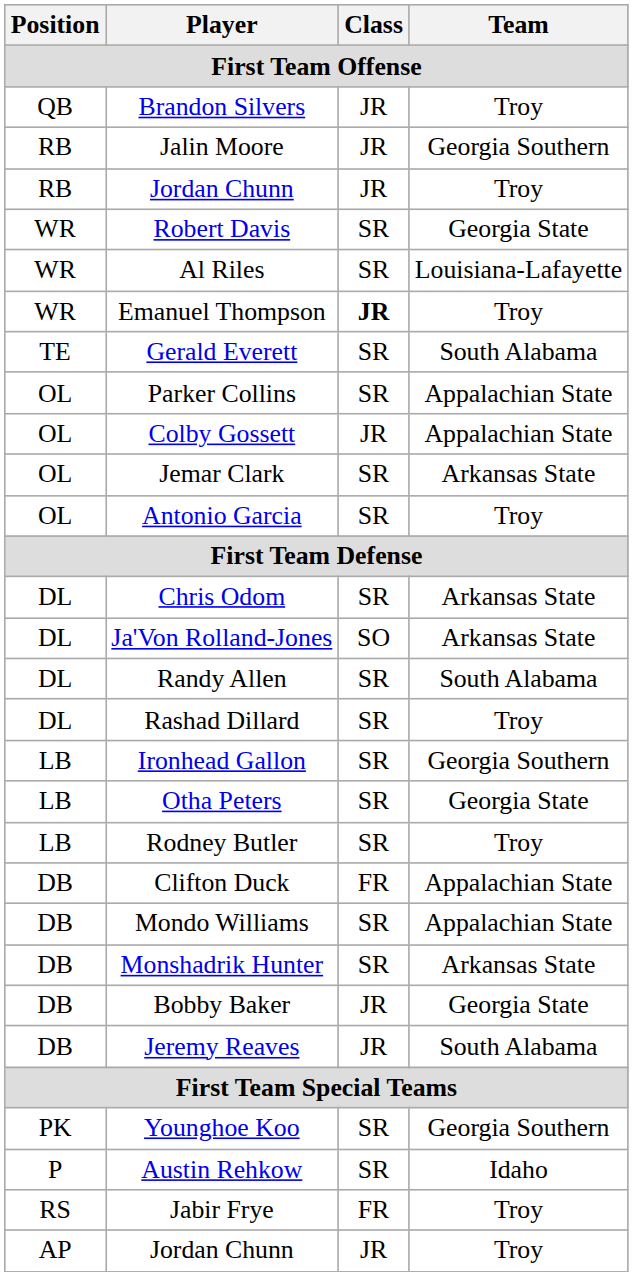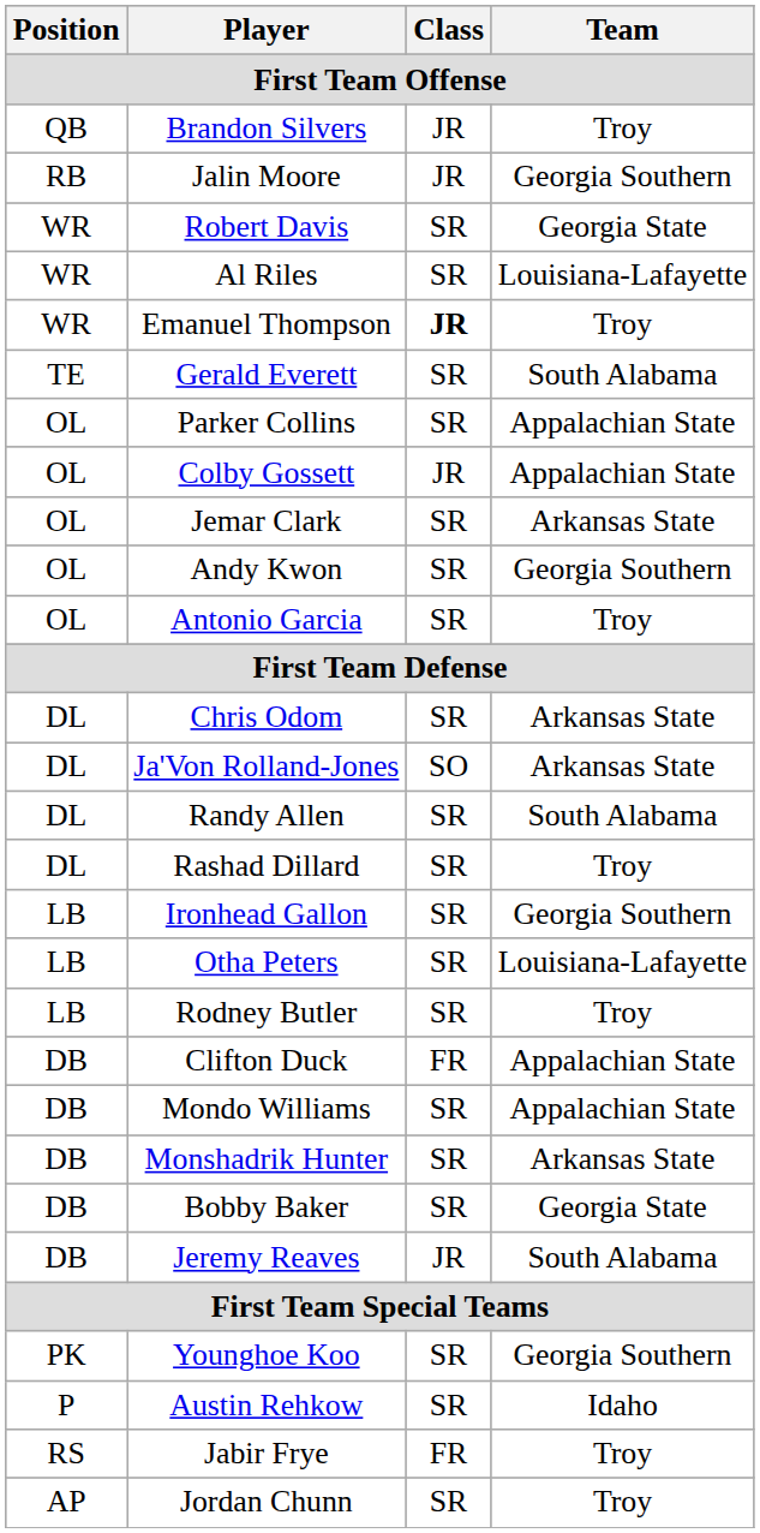 <table class="wikitable sortable">
 <tr>
 <th>Position</th>
 <th>Player</th>
 <th>Class</th>
 <th>Team</th>
 </tr>
 <tr>
 <td colspan="4" style="text-align:center; background:#ddd;"><strong>First Team Offense </strong></td>
 </tr>
 <tr style="text-align:center;">
 <td style="background:white">QB</td>
 <td style="background:white"><a href='#'>Brandon Silvers</a></td>
 <td style="background:white">JR</td>
 <td style="background:white">Troy</td>
 </tr>
 <tr style="text-align:center;">
 <td style="background:white">RB</td>
 <td style="background:white">Jalin Moore</td>
 <td style="background:white">JR</td>
 <td style="background:white">Georgia Southern</td>
-</tr>
-<tr style="text-align:center;">
-<td style="background:white">RB</td>
-<td style="background:white"><a href='#'>Jordan Chunn</a></td>
-<td style="background:white">JR</td>
-<td style="background:white">Troy</td>
 </tr>
 <tr style="text-align:center;">
 <td style="background:white">WR</td>
 <td style="background:white"><a href='#'>Robert Davis</a></td>
 <td style="background:white">SR</td>
 <td style="background:white">Georgia State</td>
 </tr>
 <tr style="text-align:center;">
 <td style="background:white">WR</td>
 <td style="background:white">Al Riles</td>
 <td style="background:white">SR</td>
 <td style="background:white">Louisiana-Lafayette</td>
 </tr>
 <tr style="text-align:center;">
 <td style="background:white">WR</td>
 <td style="background:white">Emanuel Thompson</td>
 <td style="background:white"><strong>JR</strong></td>
 <td style="background:white">Troy</td>
 </tr>
 <tr style="text-align:center;">
 <td style="background:white">TE</td>
 <td style="background:white"><a href='#'>Gerald Everett</a></td>
 <td style="background:white">SR</td>
 <td style="background:white">South Alabama</td>
 </tr>
 <tr style="text-align:center;">
 <td style="background:white">OL</td>
 <td style="background:white">Parker Collins</td>
 <td style="background:white">SR</td>
 <td style="background:white">Appalachian State</td>
 </tr>
 <tr style="text-align:center;">
 <td style="background:white">OL</td>
 <td style="background:white"><a href='#'>Colby Gossett</a></td>
 <td style="background:white">JR</td>
 <td style="background:white">Appalachian State</td>
 </tr>
 <tr style="text-align:center;">
 <td style="background:white">OL</td>
 <td style="background:white">Jemar Clark</td>
 <td style="background:white">SR</td>
 <td style="background:white">Arkansas State</td>
 </tr>
 <tr style="text-align:center;">
 <td style="background:white">OL</td>
+<td style="background:white">Andy Kwon</td>
+<td style="background:white">SR</td>
+<td style="background:white">Georgia Southern</td>
+</tr>
+<tr style="text-align:center;">
+<td style="background:white">OL</td>
 <td style="background:white"><a href='#'>Antonio Garcia</a></td>
 <td style="background:white">SR</td>
 <td style="background:white">Troy</td>
 </tr>
 <tr>
 <td colspan="4" style="text-align:center; background:#ddd;"><strong>First Team Defense</strong></td>
 </tr>
 <tr style="text-align:center;">
 <td style="background:white">DL</td>
 <td style="background:white"><a href='#'>Chris Odom</a></td>
 <td style="background:white">SR</td>
 <td style="background:white">Arkansas State</td>
 </tr>
 <tr style="text-align:center;">
 <td style="background:white">DL</td>
 <td style="background:white"><a href='#'>Ja'Von Rolland-Jones</a></td>
 <td style="background:white">SO</td>
 <td style="background:white">Arkansas State</td>
 </tr>
 <tr style="text-align:center;">
 <td style="background:white">DL</td>
 <td style="background:white">Randy Allen</td>
 <td style="background:white">SR</td>
 <td style="background:white">South Alabama</td>
 </tr>
 <tr style="text-align:center;">
 <td style="background:white">DL</td>
 <td style="background:white">Rashad Dillard</td>
 <td style="background:white">SR</td>
 <td style="background:white">Troy</td>
 </tr>
 <tr style="text-align:center;">
 <td style="background:white">LB</td>
 <td style="background:white"><a href='#'>Ironhead Gallon</a></td>
 <td style="background:white">SR</td>
 <td style="background:white">Georgia Southern</td>
 </tr>
 <tr style="text-align:center;">
 <td style="background:white">LB</td>
 <td style="background:white"><a href='#'>Otha Peters</a></td>
 <td style="background:white">SR</td>
-<td style="background:white">Georgia State</td>
+<td style="background:white">Louisiana-Lafayette</td>
 </tr>
 <tr style="text-align:center;">
 <td style="background:white">LB</td>
 <td style="background:white">Rodney Butler</td>
 <td style="background:white">SR</td>
 <td style="background:white">Troy</td>
 </tr>
 <tr style="text-align:center;">
 <td style="background:white">DB</td>
 <td style="background:white">Clifton Duck</td>
 <td style="background:white">FR</td>
 <td style="background:white">Appalachian State</td>
 </tr>
 <tr style="text-align:center;">
 <td style="background:white">DB</td>
 <td style="background:white">Mondo Williams</td>
 <td style="background:white">SR</td>
 <td style="background:white">Appalachian State</td>
 </tr>
 <tr style="text-align:center;">
 <td style="background:white">DB</td>
 <td style="background:white"><a href='#'>Monshadrik Hunter</a></td>
 <td style="background:white">SR</td>
 <td style="background:white">Arkansas State</td>
 </tr>
 <tr style="text-align:center;">
 <td style="background:white">DB</td>
 <td style="background:white">Bobby Baker</td>
-<td style="background:white">JR</td>
+<td style="background:white">SR</td>
 <td style="background:white">Georgia State</td>
 </tr>
 <tr style="text-align:center;">
 <td style="background:white">DB</td>
 <td style="background:white"><a href='#'>Jeremy Reaves</a></td>
 <td style="background:white">JR</td>
 <td style="background:white">South Alabama</td>
 </tr>
 <tr>
 <td colspan="4" style="text-align:center; background:#ddd;"><strong>First Team Special Teams</strong></td>
 </tr>
 <tr style="text-align:center;">
 <td style="background:white">PK</td>
 <td style="background:white"><a href='#'>Younghoe Koo</a></td>
 <td style="background:white">SR</td>
 <td style="background:white">Georgia Southern</td>
 </tr>
 <tr style="text-align:center;">
 <td style="background:white">P</td>
 <td style="background:white"><a href='#'>Austin Rehkow</a></td>
 <td style="background:white">SR</td>
 <td style="background:white">Idaho</td>
 </tr>
 <tr style="text-align:center;">
 <td style="background:white">RS</td>
 <td style="background:white">Jabir Frye</td>
 <td style="background:white">FR</td>
 <td style="background:white">Troy</td>
 </tr>
 <tr style="text-align:center;">
 <td style="background:white">AP</td>
 <td style="background:white">Jordan Chunn</td>
-<td style="background:white">JR</td>
+<td style="background:white">SR</td>
 <td style="background:white">Troy</td>
 </tr>
 </table>
